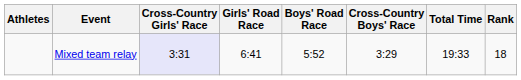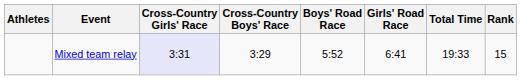 <table class="wikitable" style="font-size:90%;">
 <tr>
 <th>Athletes</th>
 <th>Event</th>
 <th>Cross-Country<br>Girls' Race</th>
+<th>Cross-Country<br>Boys' Race</th>
+<th>Boys' Road<br>Race</th>
 <th>Girls' Road<br>Race</th>
-<th>Boys' Road<br>Race</th>
-<th>Cross-Country<br>Boys' Race</th>
 <th>Total Time</th>
 <th>Rank</th>
 </tr>
 <tr align=center>
 <td align=left><br><br><br></td>
 <td align=left><a href='#'>Mixed team relay</a></td>
 <td style="background: lavender;">3:31</td>
+<td>3:29</td>
+<td>5:52</td>
 <td>6:41</td>
-<td>5:52</td>
-<td>3:29</td>
 <td>19:33</td>
-<td>18</td>
+<td>15</td>
 </tr>
 </table>
